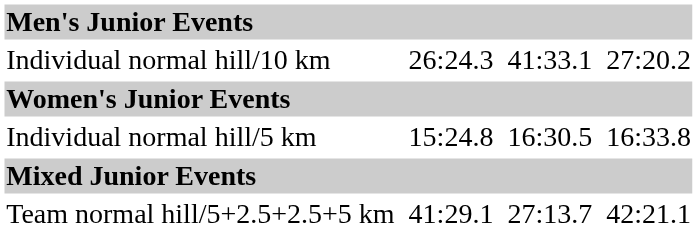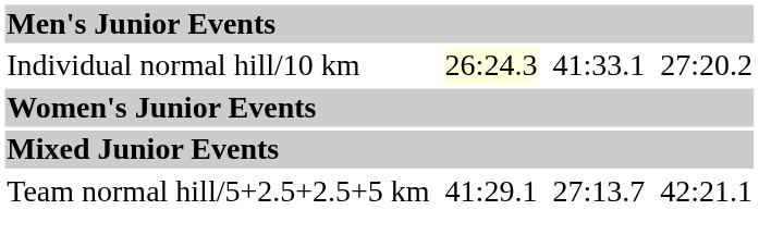 <table>
 <tr style="background:#ccc;">
 <td colspan=7><strong>Men's Junior Events</strong></td>
 </tr>
 <tr>
 <td>Individual normal hill/10 km</td>
 <td></td>
-<td>26:24.3</td>
+<td style="background: lightyellow;">26:24.3</td>
 <td></td>
 <td>41:33.1</td>
 <td></td>
 <td>27:20.2</td>
 </tr>
 <tr style="background:#ccc;">
 <td colspan=7><strong>Women's Junior Events</strong></td>
-</tr>
-<tr>
-<td>Individual normal hill/5 km</td>
-<td></td>
-<td>15:24.8</td>
-<td></td>
-<td>16:30.5</td>
-<td></td>
-<td>16:33.8</td>
 </tr>
 <tr style="background:#ccc;">
 <td colspan=7><strong>Mixed Junior Events</strong></td>
 </tr>
 <tr>
 <td>Team normal hill/5+2.5+2.5+5 km</td>
 <td></td>
 <td>41:29.1</td>
 <td></td>
 <td>27:13.7</td>
 <td></td>
 <td>42:21.1</td>
 </tr>
 </table>
